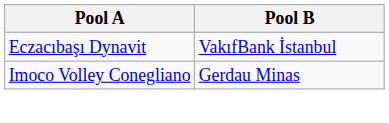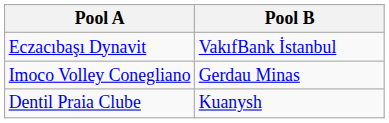 <table class="wikitable">
 <tr>
 <th width=50%>Pool A</th>
 <th width=50%>Pool B</th>
 </tr>
 <tr>
 <td> <a href='#'>Eczacıbaşı Dynavit</a></td>
 <td> <a href='#'>VakıfBank İstanbul</a></td>
 </tr>
 <tr>
 <td> <a href='#'>Imoco Volley Conegliano</a></td>
 <td> <a href='#'>Gerdau Minas</a></td>
 </tr>
+<tr>
+<td> <a href='#'>Dentil Praia Clube</a></td>
+<td> <a href='#'>Kuanysh</a></td>
+</tr>
 </table>
